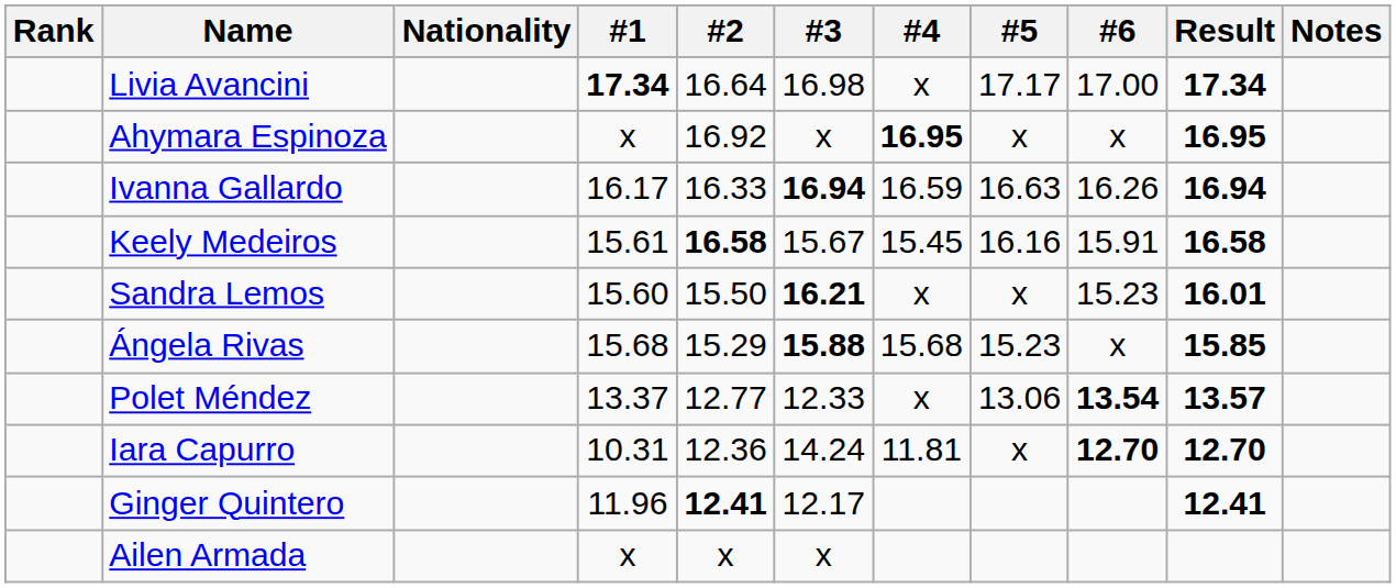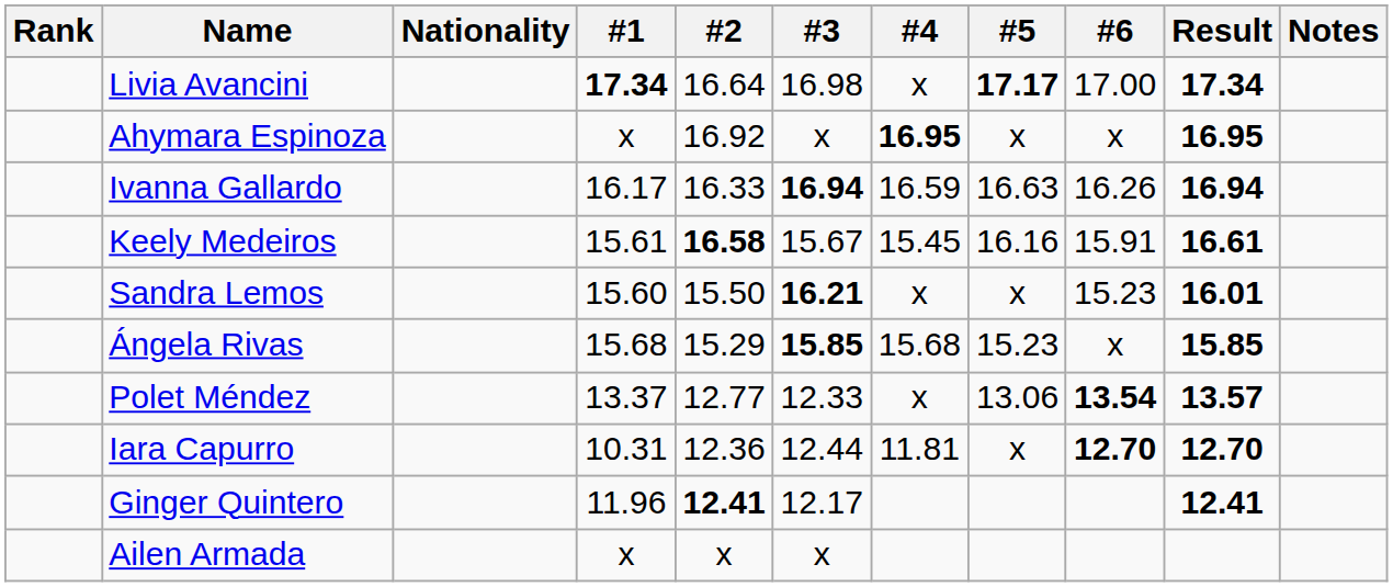 <table class="wikitable sortable" style="text-align:center">
 <tr>
 <th>Rank</th>
 <th>Name</th>
 <th>Nationality</th>
 <th>#1</th>
 <th>#2</th>
 <th>#3</th>
 <th>#4</th>
 <th>#5</th>
 <th>#6</th>
 <th>Result</th>
 <th>Notes</th>
 </tr>
 <tr>
 <td></td>
 <td align=left><a href='#'>Livia Avancini</a></td>
 <td align=left></td>
 <td><strong>17.34</strong></td>
 <td>16.64</td>
 <td>16.98</td>
 <td>x</td>
-<td>17.17</td>
+<td><strong>17.17</strong></td>
 <td>17.00</td>
 <td><strong>17.34</strong></td>
 <td></td>
 </tr>
 <tr>
 <td></td>
 <td align=left><a href='#'>Ahymara Espinoza</a></td>
 <td align=left></td>
 <td>x</td>
 <td>16.92</td>
 <td>x</td>
 <td><strong>16.95</strong></td>
 <td>x</td>
 <td>x</td>
 <td><strong>16.95</strong></td>
 <td></td>
 </tr>
 <tr>
 <td></td>
 <td align=left><a href='#'>Ivanna Gallardo</a></td>
 <td align=left></td>
 <td>16.17</td>
 <td>16.33</td>
 <td><strong>16.94</strong></td>
 <td>16.59</td>
 <td>16.63</td>
 <td>16.26</td>
 <td><strong>16.94</strong></td>
 <td></td>
 </tr>
 <tr>
 <td></td>
 <td align=left><a href='#'>Keely Medeiros</a></td>
 <td align=left></td>
 <td>15.61</td>
 <td><strong>16.58</strong></td>
 <td>15.67</td>
 <td>15.45</td>
 <td>16.16</td>
 <td>15.91</td>
-<td><strong>16.58</strong></td>
+<td><strong>16.61</strong></td>
 <td></td>
 </tr>
 <tr>
 <td></td>
 <td align=left><a href='#'>Sandra Lemos</a></td>
 <td align=left></td>
 <td>15.60</td>
 <td>15.50</td>
 <td><strong>16.21</strong></td>
 <td>x</td>
 <td>x</td>
 <td>15.23</td>
 <td><strong>16.01</strong></td>
 <td></td>
 </tr>
 <tr>
 <td></td>
 <td align=left><a href='#'>Ángela Rivas</a></td>
 <td align=left></td>
 <td>15.68</td>
 <td>15.29</td>
-<td><strong>15.88</strong></td>
+<td><strong>15.85</strong></td>
 <td>15.68</td>
 <td>15.23</td>
 <td>x</td>
 <td><strong>15.85</strong></td>
 <td></td>
 </tr>
 <tr>
 <td></td>
 <td align=left><a href='#'>Polet Méndez</a></td>
 <td align=left></td>
 <td>13.37</td>
 <td>12.77</td>
 <td>12.33</td>
 <td>x</td>
 <td>13.06</td>
 <td><strong>13.54</strong></td>
 <td><strong>13.57</strong></td>
 <td></td>
 </tr>
 <tr>
 <td></td>
 <td align=left><a href='#'>Iara Capurro</a></td>
 <td align=left></td>
 <td>10.31</td>
 <td>12.36</td>
-<td>14.24</td>
+<td>12.44</td>
 <td>11.81</td>
 <td>x</td>
 <td><strong>12.70</strong></td>
 <td><strong>12.70</strong></td>
 <td></td>
 </tr>
 <tr>
 <td></td>
 <td align=left><a href='#'>Ginger Quintero</a></td>
 <td align=left></td>
 <td>11.96</td>
 <td><strong>12.41</strong></td>
 <td>12.17</td>
 <td></td>
 <td></td>
 <td></td>
 <td><strong>12.41</strong></td>
 <td></td>
 </tr>
 <tr>
 <td></td>
 <td align=left><a href='#'>Ailen Armada</a></td>
 <td align=left></td>
 <td>x</td>
 <td>x</td>
 <td>x</td>
 <td></td>
 <td></td>
 <td></td>
 <td><strong></strong></td>
 <td></td>
 </tr>
 </table>
